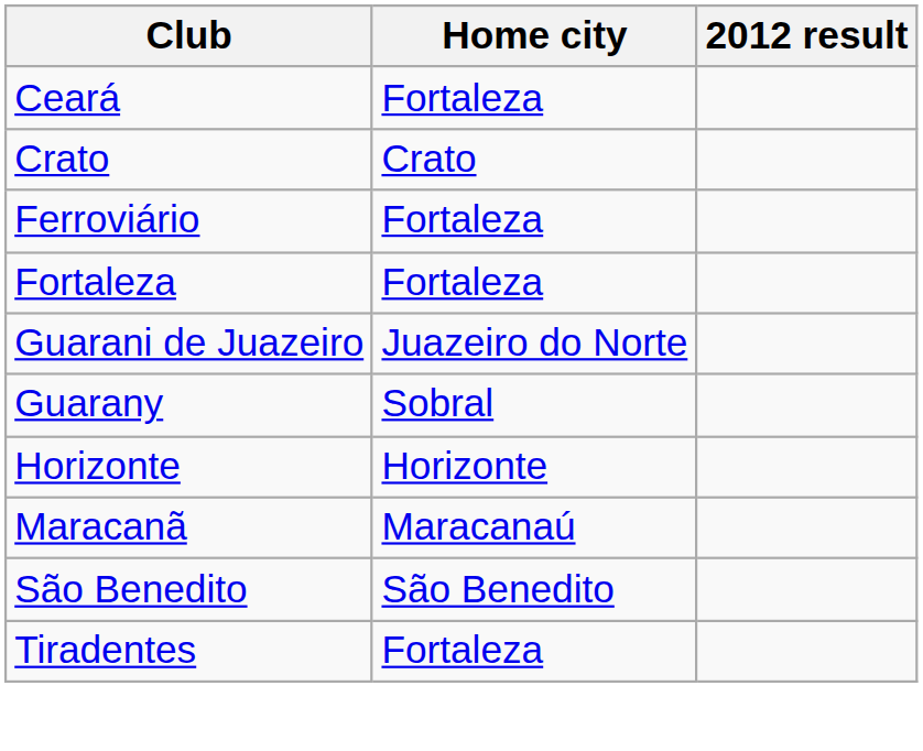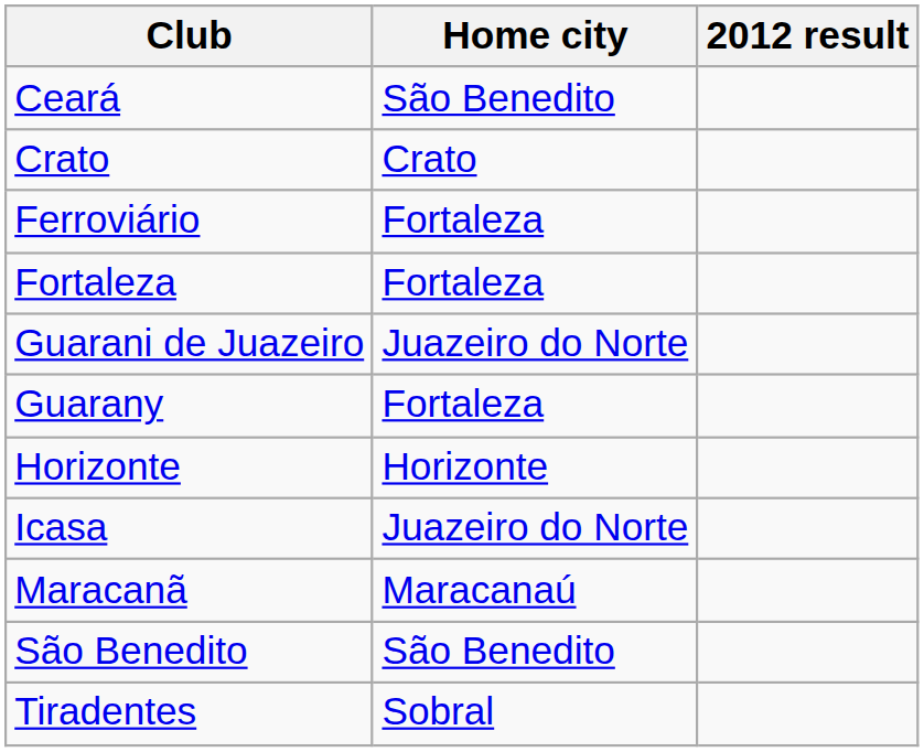 <table class="wikitable sortable">
 <tr>
 <th>Club</th>
 <th>Home city</th>
 <th>2012 result</th>
 </tr>
 <tr>
 <td><a href='#'>Ceará</a></td>
-<td><a href='#'>Fortaleza</a></td>
+<td><a href='#'>São Benedito</a></td>
 <td></td>
 </tr>
 <tr>
 <td><a href='#'>Crato</a></td>
 <td><a href='#'>Crato</a></td>
 <td></td>
 </tr>
 <tr>
 <td><a href='#'>Ferroviário</a></td>
 <td><a href='#'>Fortaleza</a></td>
 <td></td>
 </tr>
 <tr>
 <td><a href='#'>Fortaleza</a></td>
 <td><a href='#'>Fortaleza</a></td>
 <td></td>
 </tr>
 <tr>
 <td><a href='#'>Guarani de Juazeiro</a></td>
 <td><a href='#'>Juazeiro do Norte</a></td>
 <td></td>
 </tr>
 <tr>
 <td><a href='#'>Guarany</a></td>
-<td><a href='#'>Sobral</a></td>
+<td><a href='#'>Fortaleza</a></td>
 <td></td>
 </tr>
 <tr>
 <td><a href='#'>Horizonte</a></td>
 <td><a href='#'>Horizonte</a></td>
+<td></td>
+</tr>
+<tr>
+<td><a href='#'>Icasa</a></td>
+<td><a href='#'>Juazeiro do Norte</a></td>
 <td></td>
 </tr>
 <tr>
 <td><a href='#'>Maracanã</a></td>
 <td><a href='#'>Maracanaú</a></td>
 <td></td>
 </tr>
 <tr>
 <td><a href='#'>São Benedito</a></td>
 <td><a href='#'>São Benedito</a></td>
 <td></td>
 </tr>
 <tr>
 <td><a href='#'>Tiradentes</a></td>
-<td><a href='#'>Fortaleza</a></td>
+<td><a href='#'>Sobral</a></td>
 <td></td>
 </tr>
 </table>
